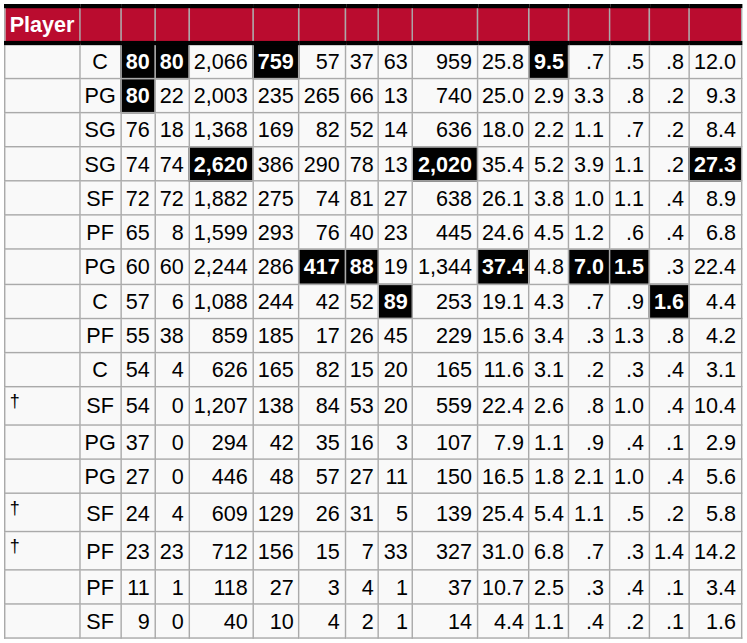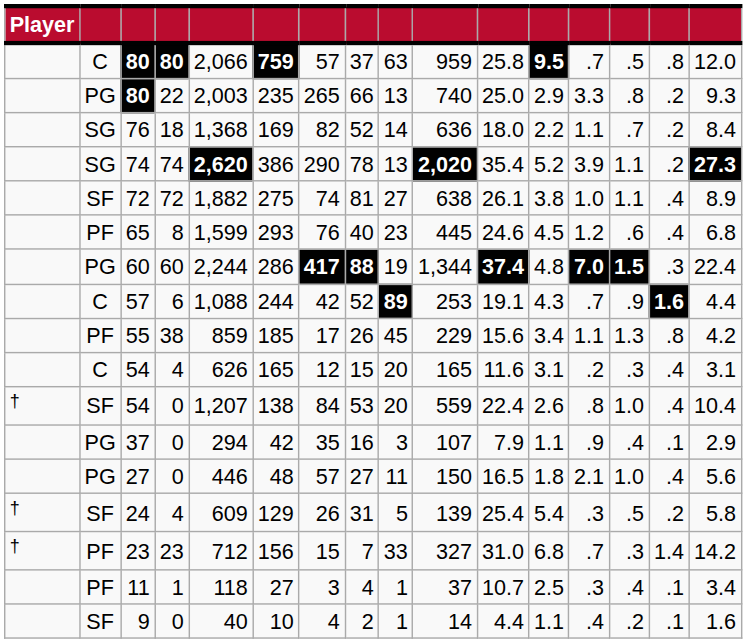 <table class="wikitable sortable" style="font-size: 95%; text-align:right;">
 <tr>
 <th style="background:#BA0C2F; color:#FFFFFF; border-top:#010101 3px solid; border-bottom:#010101 3px solid;">Player</th>
 <th style="background:#BA0C2F; color:#FFFFFF; border-top:#010101 3px solid; border-bottom:#010101 3px solid;"></th>
 <th style="background:#BA0C2F; color:#FFFFFF; border-top:#010101 3px solid; border-bottom:#010101 3px solid;"></th>
 <th style="background:#BA0C2F; color:#FFFFFF; border-top:#010101 3px solid; border-bottom:#010101 3px solid;"></th>
 <th style="background:#BA0C2F; color:#FFFFFF; border-top:#010101 3px solid; border-bottom:#010101 3px solid;"></th>
 <th style="background:#BA0C2F; color:#FFFFFF; border-top:#010101 3px solid; border-bottom:#010101 3px solid;"></th>
 <th style="background:#BA0C2F; color:#FFFFFF; border-top:#010101 3px solid; border-bottom:#010101 3px solid;"></th>
 <th style="background:#BA0C2F; color:#FFFFFF; border-top:#010101 3px solid; border-bottom:#010101 3px solid;"></th>
 <th style="background:#BA0C2F; color:#FFFFFF; border-top:#010101 3px solid; border-bottom:#010101 3px solid;"></th>
 <th style="background:#BA0C2F; color:#FFFFFF; border-top:#010101 3px solid; border-bottom:#010101 3px solid;"></th>
 <th style="background:#BA0C2F; color:#FFFFFF; border-top:#010101 3px solid; border-bottom:#010101 3px solid;"></th>
 <th style="background:#BA0C2F; color:#FFFFFF; border-top:#010101 3px solid; border-bottom:#010101 3px solid;"></th>
 <th style="background:#BA0C2F; color:#FFFFFF; border-top:#010101 3px solid; border-bottom:#010101 3px solid;"></th>
 <th style="background:#BA0C2F; color:#FFFFFF; border-top:#010101 3px solid; border-bottom:#010101 3px solid;"></th>
 <th style="background:#BA0C2F; color:#FFFFFF; border-top:#010101 3px solid; border-bottom:#010101 3px solid;"></th>
 <th style="background:#BA0C2F; color:#FFFFFF; border-top:#010101 3px solid; border-bottom:#010101 3px solid;"></th>
 </tr>
 <tr>
 <td style="text-align:left;"></td>
 <td style="text-align:center;">C</td>
 <td style="background:#010101; color:#FFFFFF;"><strong>80</strong></td>
 <td style="background:#010101; color:#FFFFFF;"><strong>80</strong></td>
 <td>2,066</td>
 <td style="background:#010101; color:#FFFFFF;"><strong>759</strong></td>
 <td>57</td>
 <td>37</td>
 <td>63</td>
 <td>959</td>
 <td>25.8</td>
 <td style="background:#010101; color:#FFFFFF;"><strong>9.5</strong></td>
 <td>.7</td>
 <td>.5</td>
 <td>.8</td>
 <td>12.0</td>
 </tr>
 <tr>
 <td style="text-align:left;"></td>
 <td style="text-align:center;">PG</td>
 <td style="background:#010101; color:#FFFFFF;"><strong>80</strong></td>
 <td>22</td>
 <td>2,003</td>
 <td>235</td>
 <td>265</td>
 <td>66</td>
 <td>13</td>
 <td>740</td>
 <td>25.0</td>
 <td>2.9</td>
 <td>3.3</td>
 <td>.8</td>
 <td>.2</td>
 <td>9.3</td>
 </tr>
 <tr>
 <td style="text-align:left;"></td>
 <td style="text-align:center;">SG</td>
 <td>76</td>
 <td>18</td>
 <td>1,368</td>
 <td>169</td>
 <td>82</td>
 <td>52</td>
 <td>14</td>
 <td>636</td>
 <td>18.0</td>
 <td>2.2</td>
 <td>1.1</td>
 <td>.7</td>
 <td>.2</td>
 <td>8.4</td>
 </tr>
 <tr>
 <td style="text-align:left;"></td>
 <td style="text-align:center;">SG</td>
 <td>74</td>
 <td>74</td>
 <td style="background:#010101; color:#FFFFFF;"><strong>2,620</strong></td>
 <td>386</td>
 <td>290</td>
 <td>78</td>
 <td>13</td>
 <td style="background:#010101; color:#FFFFFF;"><strong>2,020</strong></td>
 <td>35.4</td>
 <td>5.2</td>
 <td>3.9</td>
 <td>1.1</td>
 <td>.2</td>
 <td style="background:#010101; color:#FFFFFF;"><strong>27.3</strong></td>
 </tr>
 <tr>
 <td style="text-align:left;"></td>
 <td style="text-align:center;">SF</td>
 <td>72</td>
 <td>72</td>
 <td>1,882</td>
 <td>275</td>
 <td>74</td>
 <td>81</td>
 <td>27</td>
 <td>638</td>
 <td>26.1</td>
 <td>3.8</td>
 <td>1.0</td>
 <td>1.1</td>
 <td>.4</td>
 <td>8.9</td>
 </tr>
 <tr>
 <td style="text-align:left;"></td>
 <td style="text-align:center;">PF</td>
 <td>65</td>
 <td>8</td>
 <td>1,599</td>
 <td>293</td>
 <td>76</td>
 <td>40</td>
 <td>23</td>
 <td>445</td>
 <td>24.6</td>
 <td>4.5</td>
 <td>1.2</td>
 <td>.6</td>
 <td>.4</td>
 <td>6.8</td>
 </tr>
 <tr>
 <td style="text-align:left;"></td>
 <td style="text-align:center;">PG</td>
 <td>60</td>
 <td>60</td>
 <td>2,244</td>
 <td>286</td>
 <td style="background:#010101; color:#FFFFFF;"><strong>417</strong></td>
 <td style="background:#010101; color:#FFFFFF;"><strong>88</strong></td>
 <td>19</td>
 <td>1,344</td>
 <td style="background:#010101; color:#FFFFFF;"><strong>37.4</strong></td>
 <td>4.8</td>
 <td style="background:#010101; color:#FFFFFF;"><strong>7.0</strong></td>
 <td style="background:#010101; color:#FFFFFF;"><strong>1.5</strong></td>
 <td>.3</td>
 <td>22.4</td>
 </tr>
 <tr>
 <td style="text-align:left;"></td>
 <td style="text-align:center;">C</td>
 <td>57</td>
 <td>6</td>
 <td>1,088</td>
 <td>244</td>
 <td>42</td>
 <td>52</td>
 <td style="background:#010101; color:#FFFFFF;"><strong>89</strong></td>
 <td>253</td>
 <td>19.1</td>
 <td>4.3</td>
 <td>.7</td>
 <td>.9</td>
 <td style="background:#010101; color:#FFFFFF;"><strong>1.6</strong></td>
 <td>4.4</td>
 </tr>
 <tr>
 <td style="text-align:left;"></td>
 <td style="text-align:center;">PF</td>
 <td>55</td>
 <td>38</td>
 <td>859</td>
 <td>185</td>
 <td>17</td>
 <td>26</td>
 <td>45</td>
 <td>229</td>
 <td>15.6</td>
 <td>3.4</td>
-<td>.3</td>
+<td>1.1</td>
 <td>1.3</td>
 <td>.8</td>
 <td>4.2</td>
 </tr>
 <tr>
 <td style="text-align:left;"></td>
 <td style="text-align:center;">C</td>
 <td>54</td>
 <td>4</td>
 <td>626</td>
 <td>165</td>
-<td>82</td>
+<td>12</td>
 <td>15</td>
 <td>20</td>
 <td>165</td>
 <td>11.6</td>
 <td>3.1</td>
 <td>.2</td>
 <td>.3</td>
 <td>.4</td>
 <td>3.1</td>
 </tr>
 <tr>
 <td style="text-align:left;"><sup>†</sup></td>
 <td style="text-align:center;">SF</td>
 <td>54</td>
 <td>0</td>
 <td>1,207</td>
 <td>138</td>
 <td>84</td>
 <td>53</td>
 <td>20</td>
 <td>559</td>
 <td>22.4</td>
 <td>2.6</td>
 <td>.8</td>
 <td>1.0</td>
 <td>.4</td>
 <td>10.4</td>
 </tr>
 <tr>
 <td style="text-align:left;"></td>
 <td style="text-align:center;">PG</td>
 <td>37</td>
 <td>0</td>
 <td>294</td>
 <td>42</td>
 <td>35</td>
 <td>16</td>
 <td>3</td>
 <td>107</td>
 <td>7.9</td>
 <td>1.1</td>
 <td>.9</td>
 <td>.4</td>
 <td>.1</td>
 <td>2.9</td>
 </tr>
 <tr>
 <td style="text-align:left;"></td>
 <td style="text-align:center;">PG</td>
 <td>27</td>
 <td>0</td>
 <td>446</td>
 <td>48</td>
 <td>57</td>
 <td>27</td>
 <td>11</td>
 <td>150</td>
 <td>16.5</td>
 <td>1.8</td>
 <td>2.1</td>
 <td>1.0</td>
 <td>.4</td>
 <td>5.6</td>
 </tr>
 <tr>
 <td style="text-align:left;"><sup>†</sup></td>
 <td style="text-align:center;">SF</td>
 <td>24</td>
 <td>4</td>
 <td>609</td>
 <td>129</td>
 <td>26</td>
 <td>31</td>
 <td>5</td>
 <td>139</td>
 <td>25.4</td>
 <td>5.4</td>
-<td>1.1</td>
+<td>.3</td>
 <td>.5</td>
 <td>.2</td>
 <td>5.8</td>
 </tr>
 <tr>
 <td style="text-align:left;"><sup>†</sup></td>
 <td style="text-align:center;">PF</td>
 <td>23</td>
 <td>23</td>
 <td>712</td>
 <td>156</td>
 <td>15</td>
 <td>7</td>
 <td>33</td>
 <td>327</td>
 <td>31.0</td>
 <td>6.8</td>
 <td>.7</td>
 <td>.3</td>
 <td>1.4</td>
 <td>14.2</td>
 </tr>
 <tr>
 <td style="text-align:left;"></td>
 <td style="text-align:center;">PF</td>
 <td>11</td>
 <td>1</td>
 <td>118</td>
 <td>27</td>
 <td>3</td>
 <td>4</td>
 <td>1</td>
 <td>37</td>
 <td>10.7</td>
 <td>2.5</td>
 <td>.3</td>
 <td>.4</td>
 <td>.1</td>
 <td>3.4</td>
 </tr>
 <tr>
 <td style="text-align:left;"></td>
 <td style="text-align:center;">SF</td>
 <td>9</td>
 <td>0</td>
 <td>40</td>
 <td>10</td>
 <td>4</td>
 <td>2</td>
 <td>1</td>
 <td>14</td>
 <td>4.4</td>
 <td>1.1</td>
 <td>.4</td>
 <td>.2</td>
 <td>.1</td>
 <td>1.6</td>
 </tr>
 </table>
